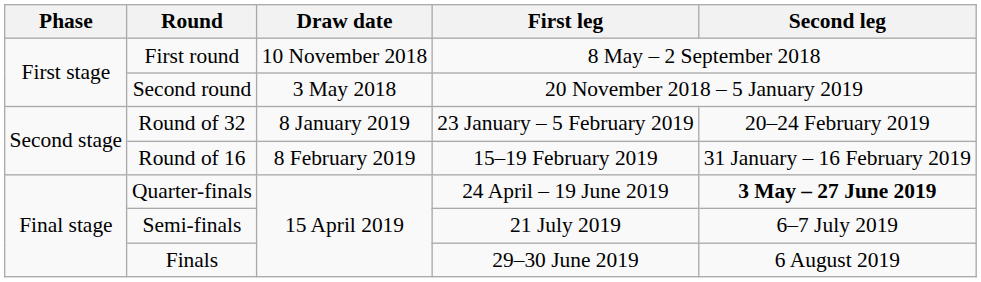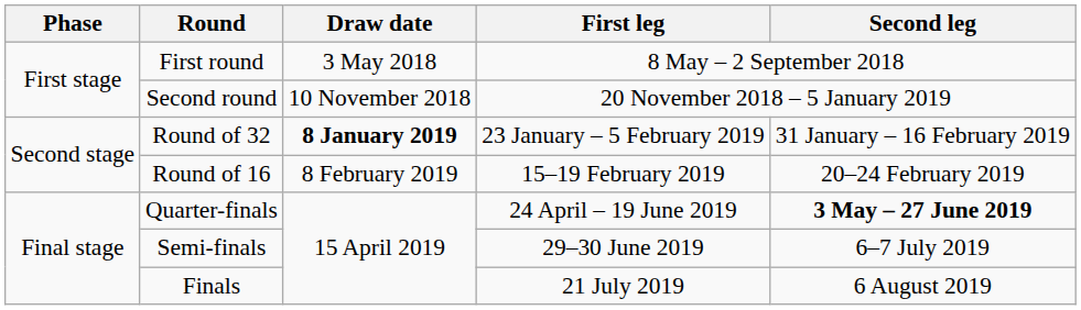 <table class="wikitable" border="1">
 <tr>
 <th>Phase</th>
 <th>Round</th>
 <th>Draw date</th>
 <th>First leg</th>
 <th>Second leg</th>
 </tr>
 <tr>
 <td rowspan="2" align="center">First stage</td>
 <td align="center">First round</td>
-<td align="center">10 November 2018</td>
+<td align="center">3 May 2018</td>
 <td colspan=2 align=center>8 May – 2 September 2018</td>
 </tr>
 <tr>
 <td align="center">Second round</td>
-<td align="center">3 May 2018</td>
+<td align="center">10 November 2018</td>
 <td colspan="2" align="center">20 November 2018 – 5 January 2019</td>
 </tr>
 <tr>
 <td rowspan="2" align="center">Second stage</td>
 <td align="center">Round of 32</td>
-<td align="center">8 January 2019</td>
+<td align="center"><strong>8 January 2019</strong></td>
 <td align="center">23 January – 5 February 2019</td>
-<td align="center">20–24 February 2019</td>
+<td align="center">31 January – 16 February 2019</td>
 </tr>
 <tr>
 <td align="center">Round of 16</td>
 <td align="center">8 February 2019</td>
 <td align="center">15–19 February 2019</td>
-<td align="center">31 January – 16 February 2019</td>
+<td align="center">20–24 February 2019</td>
 </tr>
 <tr>
 <td rowspan="3" align="center">Final stage</td>
 <td align="center">Quarter-finals</td>
 <td rowspan="3" align="center">15 April 2019</td>
 <td align="center">24 April – 19 June 2019</td>
 <td align="center"><strong>3 May – 27 June 2019</strong></td>
 </tr>
 <tr>
 <td align="center">Semi-finals</td>
-<td align="center">21 July 2019</td>
+<td align="center">29–30 June 2019</td>
 <td align="center">6–7 July 2019</td>
 </tr>
 <tr>
 <td align="center">Finals</td>
-<td align="center">29–30 June 2019</td>
+<td align="center">21 July 2019</td>
 <td align="center">6 August 2019</td>
 </tr>
 </table>
